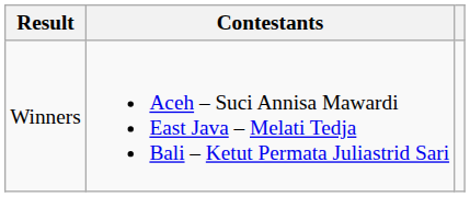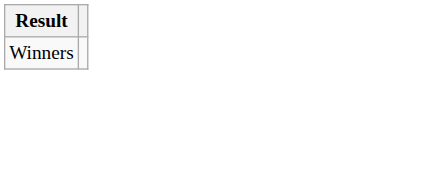 <table class="wikitable" style="font-size: 90%;">
 <tr>
 <th>Result</th>
-<th>Contestants</th>
 <th></th>
 </tr>
 <tr>
 <td>Winners</td>
-<td><br><ul><li><a href='#'>Aceh</a> – Suci Annisa Mawardi</li><li><a href='#'>East Java</a> – <a href='#'>Melati Tedja</a></li><li><a href='#'>Bali</a> – <a href='#'>Ketut Permata Juliastrid Sari</a></li></ul></td>
 <td align="center"></td>
 </tr>
 </table>
